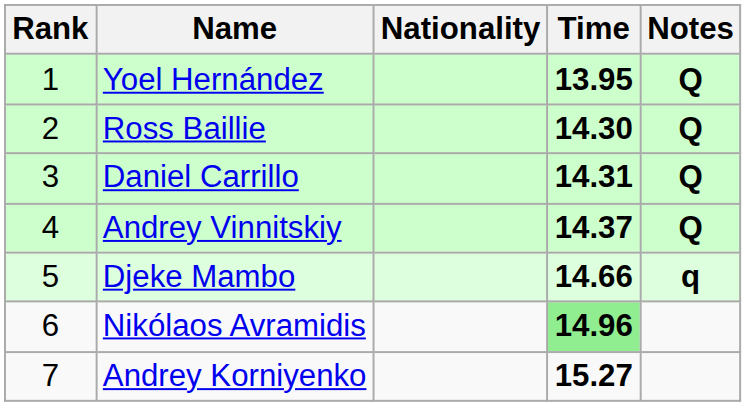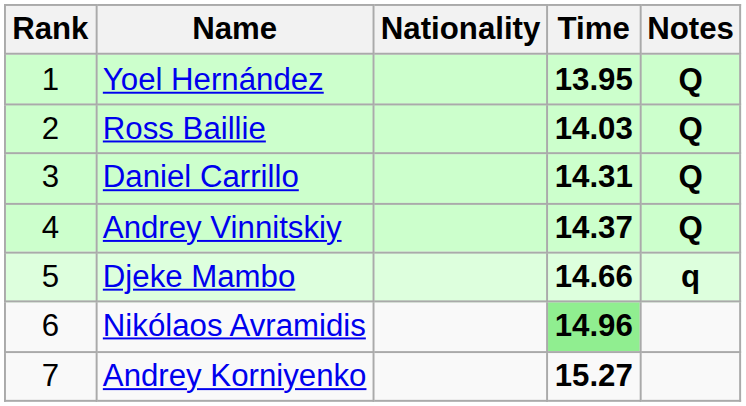 <table class="wikitable sortable" style="text-align:center">
 <tr>
 <th>Rank</th>
 <th>Name</th>
 <th>Nationality</th>
 <th>Time</th>
 <th>Notes</th>
 </tr>
 <tr bgcolor=ccffcc>
 <td>1</td>
 <td align=left><a href='#'>Yoel Hernández</a></td>
 <td align=left></td>
 <td><strong>13.95</strong></td>
 <td><strong>Q</strong></td>
 </tr>
 <tr bgcolor=ccffcc>
 <td>2</td>
 <td align=left><a href='#'>Ross Baillie</a></td>
 <td align=left></td>
-<td><strong>14.30</strong></td>
+<td><strong>14.03</strong></td>
 <td><strong>Q</strong></td>
 </tr>
 <tr bgcolor=ccffcc>
 <td>3</td>
 <td align=left><a href='#'>Daniel Carrillo</a></td>
 <td align=left></td>
 <td><strong>14.31</strong></td>
 <td><strong>Q</strong></td>
 </tr>
 <tr bgcolor=ccffcc>
 <td>4</td>
 <td align=left><a href='#'>Andrey Vinnitskiy</a></td>
 <td align=left></td>
 <td><strong>14.37</strong></td>
 <td><strong>Q</strong></td>
 </tr>
 <tr bgcolor=ddffdd>
 <td>5</td>
 <td align=left><a href='#'>Djeke Mambo</a></td>
 <td align=left></td>
 <td><strong>14.66</strong></td>
 <td><strong>q</strong></td>
 </tr>
 <tr>
 <td>6</td>
 <td align=left><a href='#'>Nikólaos Avramidis</a></td>
 <td align=left></td>
 <td style="background: lightgreen;"><strong>14.96</strong></td>
 <td></td>
 </tr>
 <tr>
 <td>7</td>
 <td align=left><a href='#'>Andrey Korniyenko</a></td>
 <td align=left></td>
 <td><strong>15.27</strong></td>
 <td></td>
 </tr>
 </table>
